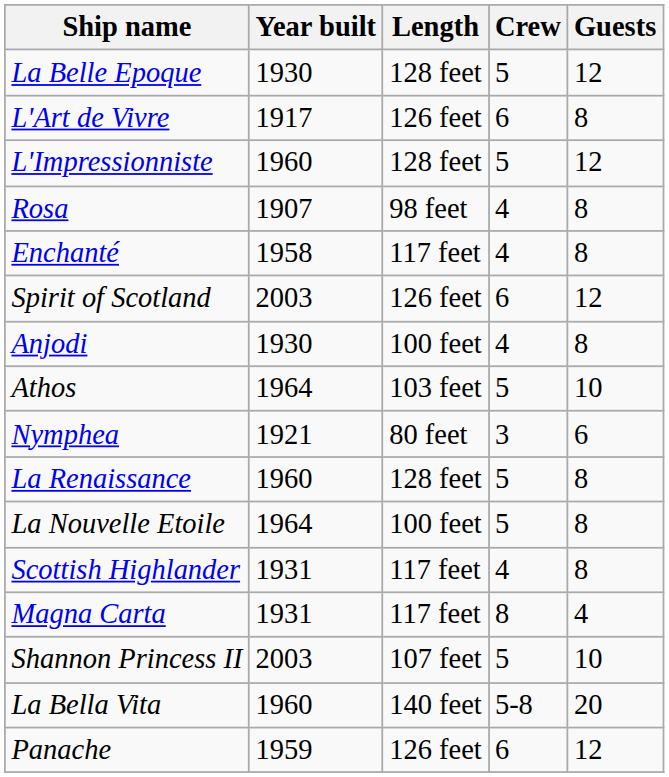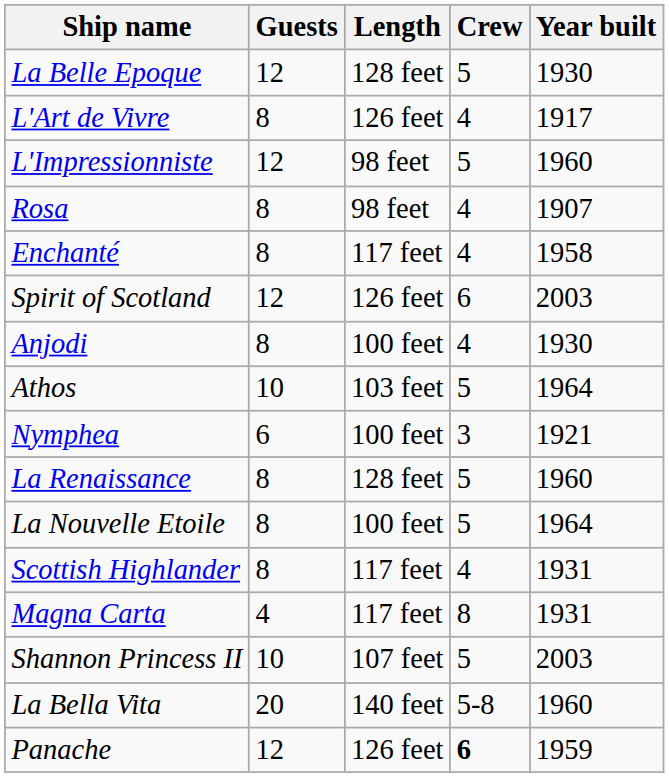 <table class="wikitable">
 <tr>
 <th>Ship name</th>
-<th>Year built</th>
+<th>Guests</th>
 <th>Length</th>
 <th>Crew</th>
-<th>Guests</th>
+<th>Year built</th>
 </tr>
 <tr>
 <td><em><a href='#'>La Belle Epoque</a></em></td>
-<td>1930</td>
+<td>12</td>
 <td>128 feet</td>
 <td>5</td>
-<td>12</td>
+<td>1930</td>
 </tr>
 <tr>
 <td><em><a href='#'>L'Art de Vivre</a></em></td>
+<td>8</td>
+<td>126 feet</td>
+<td>4</td>
 <td>1917</td>
-<td>126 feet</td>
-<td>6</td>
-<td>8</td>
 </tr>
 <tr>
 <td><em><a href='#'>L'Impressionniste</a></em></td>
+<td>12</td>
+<td>98 feet</td>
+<td>5</td>
 <td>1960</td>
-<td>128 feet</td>
-<td>5</td>
-<td>12</td>
 </tr>
 <tr>
 <td><em><a href='#'>Rosa</a></em></td>
-<td>1907</td>
+<td>8</td>
 <td>98 feet</td>
 <td>4</td>
-<td>8</td>
+<td>1907</td>
 </tr>
 <tr>
 <td><em><a href='#'>Enchanté</a></em></td>
-<td>1958</td>
+<td>8</td>
 <td>117 feet</td>
 <td>4</td>
-<td>8</td>
+<td>1958</td>
 </tr>
 <tr>
 <td><em>Spirit of Scotland</em></td>
-<td>2003</td>
+<td>12</td>
 <td>126 feet</td>
 <td>6</td>
-<td>12</td>
+<td>2003</td>
 </tr>
 <tr>
 <td><em><a href='#'>Anjodi</a></em></td>
-<td>1930</td>
+<td>8</td>
 <td>100 feet</td>
 <td>4</td>
-<td>8</td>
+<td>1930</td>
 </tr>
 <tr>
 <td><em>Athos</em></td>
-<td>1964</td>
+<td>10</td>
 <td>103 feet</td>
 <td>5</td>
-<td>10</td>
+<td>1964</td>
 </tr>
 <tr>
 <td><em><a href='#'>Nymphea</a></em></td>
+<td>6</td>
+<td>100 feet</td>
+<td>3</td>
 <td>1921</td>
-<td>80 feet</td>
-<td>3</td>
-<td>6</td>
 </tr>
 <tr>
 <td><em><a href='#'>La Renaissance</a></em></td>
-<td>1960</td>
+<td>8</td>
 <td>128 feet</td>
 <td>5</td>
-<td>8</td>
+<td>1960</td>
 </tr>
 <tr>
 <td><em>La Nouvelle Etoile</em></td>
-<td>1964</td>
+<td>8</td>
 <td>100 feet</td>
 <td>5</td>
-<td>8</td>
+<td>1964</td>
 </tr>
 <tr>
 <td><em><a href='#'>Scottish Highlander</a></em></td>
-<td>1931</td>
+<td>8</td>
 <td>117 feet</td>
 <td>4</td>
-<td>8</td>
+<td>1931</td>
 </tr>
 <tr>
 <td><em><a href='#'>Magna Carta</a></em></td>
-<td>1931</td>
+<td>4</td>
 <td>117 feet</td>
 <td>8</td>
-<td>4</td>
+<td>1931</td>
 </tr>
 <tr>
 <td><em>Shannon Princess II</em></td>
-<td>2003</td>
+<td>10</td>
 <td>107 feet</td>
 <td>5</td>
-<td>10</td>
+<td>2003</td>
 </tr>
 <tr>
 <td><em>La Bella Vita</em></td>
-<td>1960</td>
+<td>20</td>
 <td>140 feet</td>
 <td>5-8</td>
-<td>20</td>
+<td>1960</td>
 </tr>
 <tr>
 <td><em>Panache</em></td>
+<td>12</td>
+<td>126 feet</td>
+<td><strong>6</strong></td>
 <td>1959</td>
-<td>126 feet</td>
-<td>6</td>
-<td>12</td>
 </tr>
 </table>
